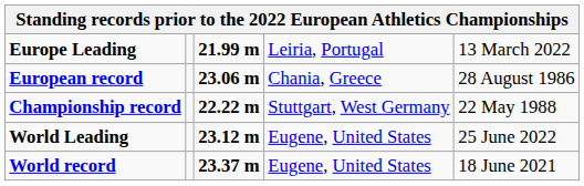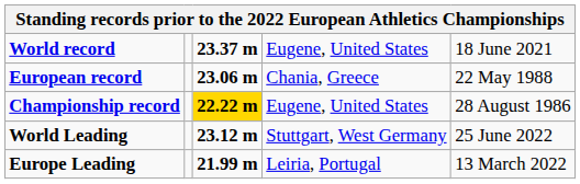 <table class="wikitable">
 <tr>
 <th colspan="5">Standing records prior to the 2022 European Athletics Championships</th>
+</tr>
+<tr>
+<td><strong><a href='#'>World record</a></strong></td>
+<td></td>
+<td><strong>23.37 m</strong></td>
+<td><a href='#'>Eugene</a>, <a href='#'>United States</a></td>
+<td>18 June 2021</td>
+</tr>
+<tr>
+<td><strong><a href='#'>European record</a></strong></td>
+<td></td>
+<td><strong>23.06 m</strong></td>
+<td><a href='#'>Chania</a>, <a href='#'>Greece</a></td>
+<td>22 May 1988</td>
+</tr>
+<tr>
+<td><strong><a href='#'>Championship record</a></strong></td>
+<td></td>
+<td style="background: gold;"><strong>22.22 m</strong></td>
+<td><a href='#'>Eugene</a>, <a href='#'>United States</a></td>
+<td>28 August 1986</td>
+</tr>
+<tr>
+<td><strong>World Leading</strong></td>
+<td></td>
+<td><strong>23.12 m</strong></td>
+<td><a href='#'>Stuttgart</a>, <a href='#'>West Germany</a></td>
+<td>25 June 2022</td>
 </tr>
 <tr>
 <td><strong>Europe Leading</strong></td>
 <td></td>
 <td><strong>21.99 m</strong></td>
 <td><a href='#'>Leiria</a>, <a href='#'>Portugal</a></td>
 <td>13 March 2022</td>
 </tr>
-<tr>
-<td><strong><a href='#'>European record</a></strong></td>
-<td></td>
-<td><strong>23.06 m</strong></td>
-<td><a href='#'>Chania</a>, <a href='#'>Greece</a></td>
-<td>28 August 1986</td>
-</tr>
-<tr>
-<td><strong><a href='#'>Championship record</a></strong></td>
-<td></td>
-<td><strong>22.22 m</strong></td>
-<td><a href='#'>Stuttgart</a>, <a href='#'>West Germany</a></td>
-<td>22 May 1988</td>
-</tr>
-<tr>
-<td><strong>World Leading</strong></td>
-<td></td>
-<td><strong>23.12 m</strong></td>
-<td><a href='#'>Eugene</a>, <a href='#'>United States</a></td>
-<td>25 June 2022</td>
-</tr>
-<tr>
-<td><strong><a href='#'>World record</a></strong></td>
-<td></td>
-<td><strong>23.37 m</strong></td>
-<td><a href='#'>Eugene</a>, <a href='#'>United States</a></td>
-<td>18 June 2021</td>
-</tr>
 </table>
